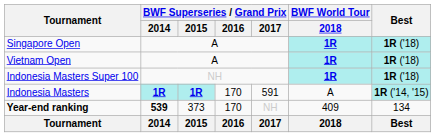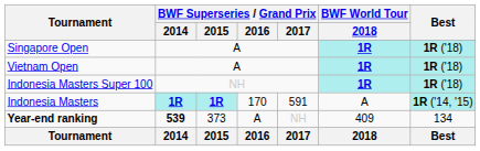 <table style='font-size: 90%; text-align:center;' class='wikitable'>
 <tr>
 <th rowspan="2">Tournament</th>
 <th colspan="4"><a href='#'>BWF Superseries</a> / <a href='#'>Grand Prix</a></th>
 <th><a href='#'>BWF World Tour</a></th>
 <th rowspan="2">Best</th>
 </tr>
 <tr>
 <th>2014</th>
 <th>2015</th>
 <th>2016</th>
 <th>2017</th>
 <th><a href='#'>2018</a></th>
 </tr>
 <tr>
 <td align=left><a href='#'>Singapore Open</a></td>
 <td colspan="4">A</td>
 <td bgcolor=AFEEEE><strong><a href='#'>1R</a></strong></td>
 <td bgcolor=AFEEEE><strong>1R</strong> ('18)</td>
 </tr>
 <tr>
 <td align=left><a href='#'>Vietnam Open</a></td>
 <td colspan="4">A</td>
 <td bgcolor=AFEEEE><strong><a href='#'>1R</a></strong></td>
 <td bgcolor=AFEEEE><strong>1R</strong> ('18)</td>
 </tr>
 <tr>
 <td align=left><a href='#'>Indonesia Masters Super 100</a></td>
 <td colspan="4" style=color:#ccc>NH</td>
 <td bgcolor=AFEEEE><strong><a href='#'>1R</a></strong></td>
 <td bgcolor=AFEEEE><strong>1R</strong> ('18)</td>
 </tr>
 <tr>
 <td align=left><a href='#'>Indonesia Masters</a></td>
 <td bgcolor=AFEEEE><strong><a href='#'>1R</a></strong></td>
 <td bgcolor=AFEEEE><strong><a href='#'>1R</a></strong></td>
 <td>170</td>
 <td>591</td>
 <td>A</td>
 <td bgcolor=AFEEEE><strong>1R</strong> ('14, '15)</td>
 </tr>
 <tr>
 <td align=left><strong>Year-end ranking</strong></td>
 <td><strong>539</strong></td>
 <td>373</td>
-<td>170</td>
+<td>A</td>
 <td style=color:#ccc>NH</td>
 <td>409</td>
 <td>134</td>
 </tr>
 <tr>
 <th>Tournament</th>
 <th>2014</th>
 <th>2015</th>
 <th>2016</th>
 <th>2017</th>
 <th>2018</th>
 <th>Best</th>
 </tr>
 </table>
